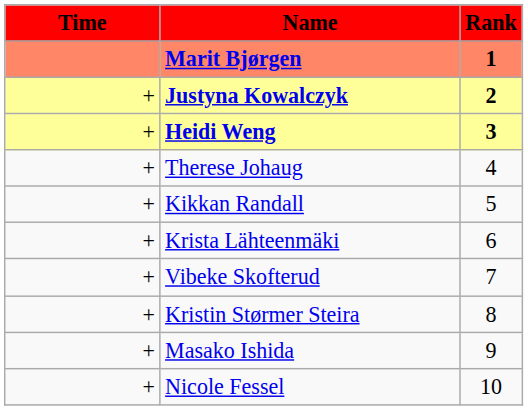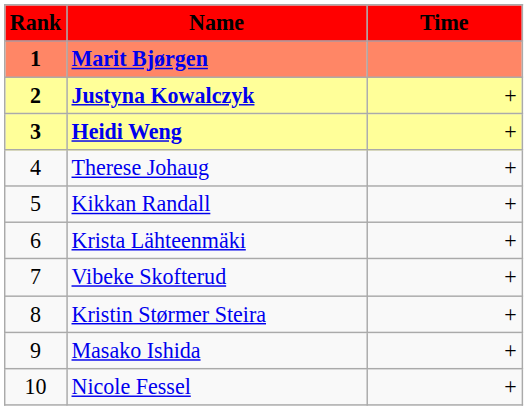 <table class="wikitable" style="font-size:95%">
 <tr>
+<th scope="col" style="background:red;" bgcolor="red">Rank</th>
+<th scope="col" style="background:red;" bgcolor="red" width="200" "width:16em">Name</th>
 <th scope="col" style="background:red;" bgcolor="red" width="100" "width:6em">Time</th>
-<th scope="col" style="background:red;" bgcolor="red" width="200" "width:16em">Name</th>
-<th scope="col" style="background:red;" bgcolor="red">Rank</th>
 </tr>
 <tr>
+<td align="center" style="background:#FF8666;" rowspan="1"><strong>1</strong></td>
+<td style="background:#FF8666;" rowspan="1"><strong> <a href='#'>Marit Bjørgen</a></strong></td>
 <td style="background:#FF8666; text-align:right;"></td>
-<td style="background:#FF8666;" rowspan="1"><strong> <a href='#'>Marit Bjørgen</a></strong></td>
-<td align="center" style="background:#FF8666;" rowspan="1"><strong>1</strong></td>
 </tr>
 <tr>
+<td align="center" style="background:#FFFF99;" rowspan="1"><strong>2</strong></td>
+<td style="background:#FFFF99;" rowspan="1"><strong> <a href='#'>Justyna Kowalczyk</a></strong></td>
 <td style="background:#FFFF99; text-align:right;">+ </td>
-<td style="background:#FFFF99;" rowspan="1"><strong> <a href='#'>Justyna Kowalczyk</a></strong></td>
-<td align="center" style="background:#FFFF99;" rowspan="1"><strong>2</strong></td>
 </tr>
 <tr>
+<td align="center" style="background:#FFFF99;" rowspan="1"><strong>3</strong></td>
+<td style="background:#FFFF99;" rowspan="1"><strong> <a href='#'>Heidi Weng</a></strong></td>
 <td style="background:#FFFF99; text-align:right;">+ </td>
-<td style="background:#FFFF99;" rowspan="1"><strong> <a href='#'>Heidi Weng</a></strong></td>
-<td align="center" style="background:#FFFF99;" rowspan="1"><strong>3</strong></td>
 </tr>
 <tr>
+<td align="center">4</td>
+<td> <a href='#'>Therese Johaug</a></td>
 <td style="text-align:right;">+ </td>
-<td> <a href='#'>Therese Johaug</a></td>
-<td align="center">4</td>
 </tr>
 <tr>
+<td align="center">5</td>
+<td> <a href='#'>Kikkan Randall</a></td>
 <td style="text-align:right;">+ </td>
-<td> <a href='#'>Kikkan Randall</a></td>
-<td align="center">5</td>
 </tr>
 <tr>
+<td align="center">6</td>
+<td> <a href='#'>Krista Lähteenmäki</a></td>
 <td style="text-align:right;">+ </td>
-<td> <a href='#'>Krista Lähteenmäki</a></td>
-<td align="center">6</td>
 </tr>
 <tr>
+<td align="center">7</td>
+<td> <a href='#'>Vibeke Skofterud</a></td>
 <td style="text-align:right;">+ </td>
-<td> <a href='#'>Vibeke Skofterud</a></td>
-<td align="center">7</td>
 </tr>
 <tr>
+<td align="center">8</td>
+<td> <a href='#'>Kristin Størmer Steira</a></td>
 <td style="text-align:right;">+ </td>
-<td> <a href='#'>Kristin Størmer Steira</a></td>
-<td align="center">8</td>
 </tr>
 <tr>
+<td align="center">9</td>
+<td> <a href='#'>Masako Ishida</a></td>
 <td style="text-align:right;">+ </td>
-<td> <a href='#'>Masako Ishida</a></td>
-<td align="center">9</td>
 </tr>
 <tr>
+<td align="center">10</td>
+<td> <a href='#'>Nicole Fessel</a></td>
 <td style="text-align:right;">+ </td>
-<td> <a href='#'>Nicole Fessel</a></td>
-<td align="center">10</td>
 </tr>
 </table>
